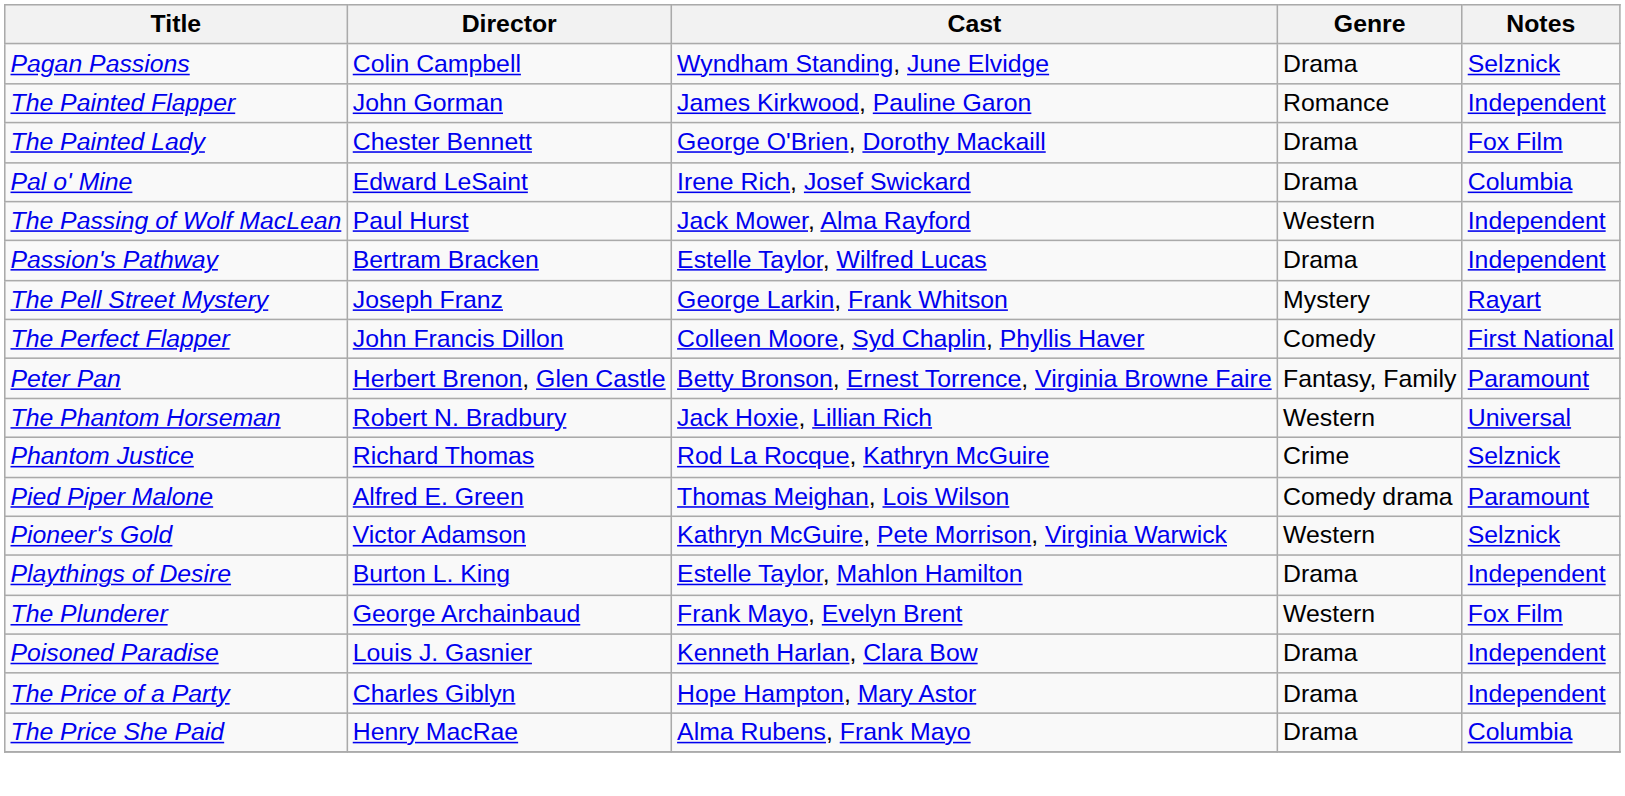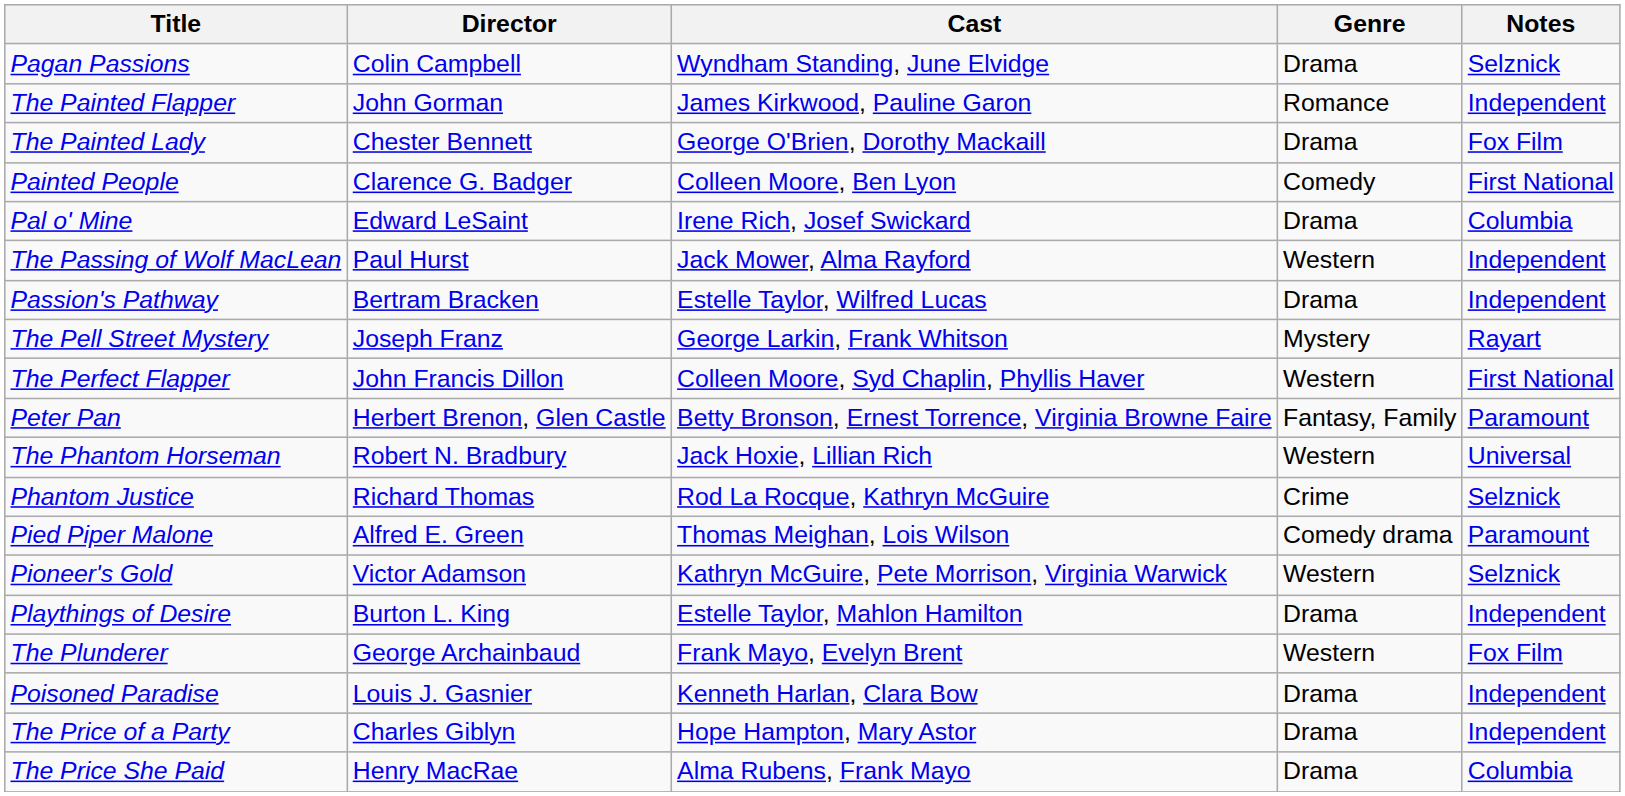 <table class="wikitable">
 <tr>
 <th>Title</th>
 <th>Director</th>
 <th>Cast</th>
 <th>Genre</th>
 <th>Notes</th>
 </tr>
 <tr>
 <td><em><a href='#'>Pagan Passions</a></em></td>
 <td><a href='#'>Colin Campbell</a></td>
 <td><a href='#'>Wyndham Standing</a>, <a href='#'>June Elvidge</a></td>
 <td>Drama</td>
 <td><a href='#'>Selznick</a></td>
 </tr>
 <tr>
 <td><em><a href='#'>The Painted Flapper</a></em></td>
 <td><a href='#'>John Gorman</a></td>
 <td><a href='#'>James Kirkwood</a>, <a href='#'>Pauline Garon</a></td>
 <td>Romance</td>
 <td><a href='#'>Independent</a></td>
 </tr>
 <tr>
 <td><em><a href='#'>The Painted Lady</a></em></td>
 <td><a href='#'>Chester Bennett</a></td>
 <td><a href='#'>George O'Brien</a>, <a href='#'>Dorothy Mackaill</a></td>
 <td>Drama</td>
 <td><a href='#'>Fox Film</a></td>
+</tr>
+<tr>
+<td><em><a href='#'>Painted People</a></em></td>
+<td><a href='#'>Clarence G. Badger</a></td>
+<td><a href='#'>Colleen Moore</a>, <a href='#'>Ben Lyon</a></td>
+<td>Comedy</td>
+<td><a href='#'>First National</a></td>
 </tr>
 <tr>
 <td><em><a href='#'>Pal o' Mine</a></em></td>
 <td><a href='#'>Edward LeSaint</a></td>
 <td><a href='#'>Irene Rich</a>, <a href='#'>Josef Swickard</a></td>
 <td>Drama</td>
 <td><a href='#'>Columbia</a></td>
 </tr>
 <tr>
 <td><em><a href='#'>The Passing of Wolf MacLean</a></em></td>
 <td><a href='#'>Paul Hurst</a></td>
 <td><a href='#'>Jack Mower</a>, <a href='#'>Alma Rayford</a></td>
 <td>Western</td>
 <td><a href='#'>Independent</a></td>
 </tr>
 <tr>
 <td><em><a href='#'>Passion's Pathway</a></em></td>
 <td><a href='#'>Bertram Bracken</a></td>
 <td><a href='#'>Estelle Taylor</a>, <a href='#'>Wilfred Lucas</a></td>
 <td>Drama</td>
 <td><a href='#'>Independent</a></td>
 </tr>
 <tr>
 <td><em><a href='#'>The Pell Street Mystery</a></em></td>
 <td><a href='#'>Joseph Franz</a></td>
 <td><a href='#'>George Larkin</a>, <a href='#'>Frank Whitson</a></td>
 <td>Mystery</td>
 <td><a href='#'>Rayart</a></td>
 </tr>
 <tr>
 <td><em><a href='#'>The Perfect Flapper</a></em></td>
 <td><a href='#'>John Francis Dillon</a></td>
 <td><a href='#'>Colleen Moore</a>, <a href='#'>Syd Chaplin</a>, <a href='#'>Phyllis Haver</a></td>
-<td>Comedy</td>
+<td>Western</td>
 <td><a href='#'>First National</a></td>
 </tr>
 <tr>
 <td><em><a href='#'>Peter Pan</a></em></td>
 <td><a href='#'>Herbert Brenon</a>, <a href='#'>Glen Castle</a></td>
 <td><a href='#'>Betty Bronson</a>, <a href='#'>Ernest Torrence</a>, <a href='#'>Virginia Browne Faire</a></td>
 <td>Fantasy, Family</td>
 <td><a href='#'>Paramount</a></td>
 </tr>
 <tr>
 <td><em><a href='#'>The Phantom Horseman</a></em></td>
 <td><a href='#'>Robert N. Bradbury</a></td>
 <td><a href='#'>Jack Hoxie</a>, <a href='#'>Lillian Rich</a></td>
 <td>Western</td>
 <td><a href='#'>Universal</a></td>
 </tr>
 <tr>
 <td><em><a href='#'>Phantom Justice</a></em></td>
 <td><a href='#'>Richard Thomas</a></td>
 <td><a href='#'>Rod La Rocque</a>, <a href='#'>Kathryn McGuire</a></td>
 <td>Crime</td>
 <td><a href='#'>Selznick</a></td>
 </tr>
 <tr>
 <td><em><a href='#'>Pied Piper Malone</a></em></td>
 <td><a href='#'>Alfred E. Green</a></td>
 <td><a href='#'>Thomas Meighan</a>, <a href='#'>Lois Wilson</a></td>
 <td>Comedy drama</td>
 <td><a href='#'>Paramount</a></td>
 </tr>
 <tr>
 <td><em><a href='#'>Pioneer's Gold</a></em></td>
 <td><a href='#'>Victor Adamson</a></td>
 <td><a href='#'>Kathryn McGuire</a>, <a href='#'>Pete Morrison</a>, <a href='#'>Virginia Warwick</a></td>
 <td>Western</td>
 <td><a href='#'>Selznick</a></td>
 </tr>
 <tr>
 <td><em><a href='#'>Playthings of Desire</a></em></td>
 <td><a href='#'>Burton L. King</a></td>
 <td><a href='#'>Estelle Taylor</a>, <a href='#'>Mahlon Hamilton</a></td>
 <td>Drama</td>
 <td><a href='#'>Independent</a></td>
 </tr>
 <tr>
 <td><em><a href='#'>The Plunderer</a></em></td>
 <td><a href='#'>George Archainbaud</a></td>
 <td><a href='#'>Frank Mayo</a>, <a href='#'>Evelyn Brent</a></td>
 <td>Western</td>
 <td><a href='#'>Fox Film</a></td>
 </tr>
 <tr>
 <td><em><a href='#'>Poisoned Paradise</a></em></td>
 <td><a href='#'>Louis J. Gasnier</a></td>
 <td><a href='#'>Kenneth Harlan</a>, <a href='#'>Clara Bow</a></td>
 <td>Drama</td>
 <td><a href='#'>Independent</a></td>
 </tr>
 <tr>
 <td><em><a href='#'>The Price of a Party</a></em></td>
 <td><a href='#'>Charles Giblyn</a></td>
 <td><a href='#'>Hope Hampton</a>, <a href='#'>Mary Astor</a></td>
 <td>Drama</td>
 <td><a href='#'>Independent</a></td>
 </tr>
 <tr>
 <td><em><a href='#'>The Price She Paid</a></em></td>
 <td><a href='#'>Henry MacRae</a></td>
 <td><a href='#'>Alma Rubens</a>, <a href='#'>Frank Mayo</a></td>
 <td>Drama</td>
 <td><a href='#'>Columbia</a></td>
 </tr>
 <tr>
 </tr>
 </table>
